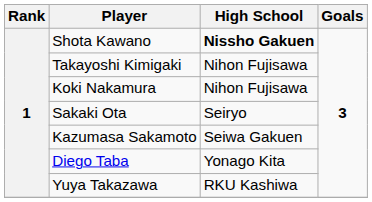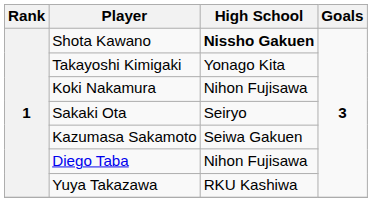 <table class="wikitable" style="text-align:center">
 <tr>
 <th>Rank</th>
 <th>Player</th>
 <th>High School</th>
 <th>Goals</th>
 </tr>
 <tr>
 <th rowspan=7>1</th>
 <td align="left"> Shota Kawano</td>
 <td align="left"><strong>Nissho Gakuen</strong></td>
 <td rowspan=7><strong>3</strong></td>
 </tr>
 <tr>
 <td align="left"> Takayoshi Kimigaki</td>
-<td align="left">Nihon Fujisawa</td>
+<td align="left">Yonago Kita</td>
 </tr>
 <tr>
 <td align="left"> Koki Nakamura</td>
 <td align="left">Nihon Fujisawa</td>
 </tr>
 <tr>
 <td align="left"> Sakaki Ota</td>
 <td align="left">Seiryo</td>
 </tr>
 <tr>
 <td align="left"> Kazumasa Sakamoto</td>
 <td align="left">Seiwa Gakuen</td>
 </tr>
 <tr>
 <td align="left"> <a href='#'>Diego Taba</a></td>
-<td align="left">Yonago Kita</td>
+<td align="left">Nihon Fujisawa</td>
 </tr>
 <tr>
 <td align="left"> Yuya Takazawa</td>
 <td align="left">RKU Kashiwa</td>
 </tr>
 <tr>
 </tr>
 </table>
